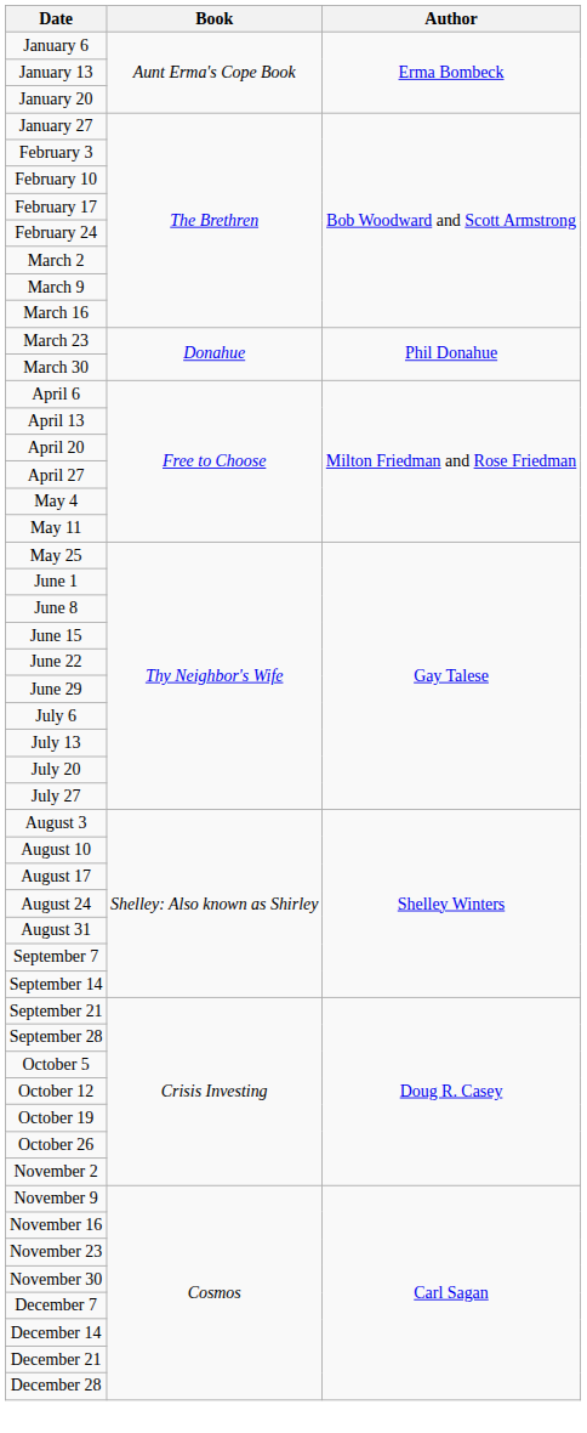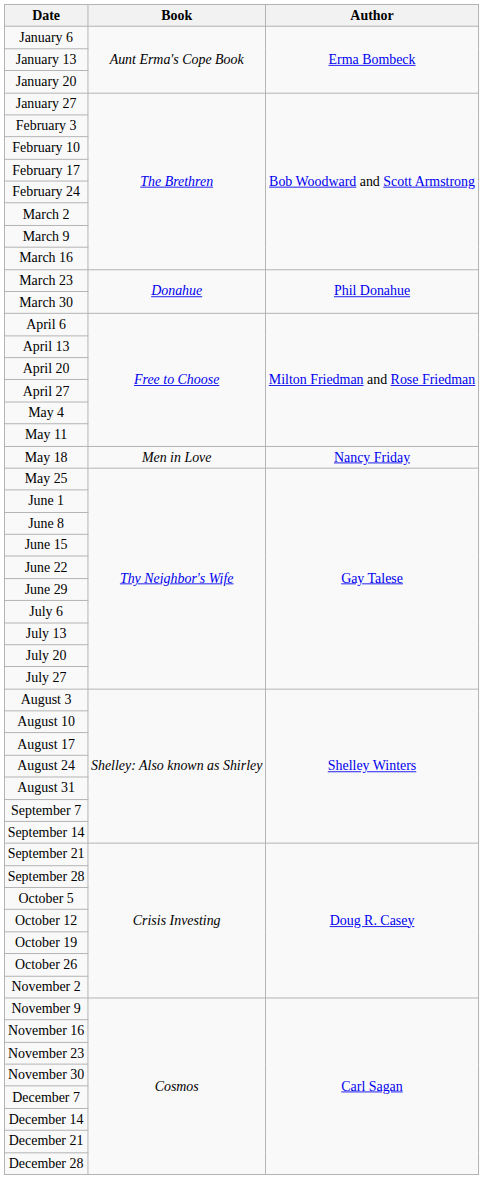 <table class="wikitable sortable" style="text-align: center"Lists of The New York Times nonfiction best sellers>
 <tr>
 <th>Date</th>
 <th>Book</th>
 <th>Author</th>
 </tr>
 <tr>
 <td>January 6</td>
 <td rowspan=3><em>Aunt Erma's Cope Book</em></td>
 <td rowspan=3><a href='#'>Erma Bombeck</a></td>
 </tr>
 <tr>
 <td>January 13</td>
 </tr>
 <tr>
 <td>January 20</td>
 </tr>
 <tr>
 <td>January 27</td>
 <td rowspan=8><em><a href='#'>The Brethren</a></em></td>
 <td rowspan=8><a href='#'>Bob Woodward</a> and <a href='#'>Scott Armstrong</a></td>
 </tr>
 <tr>
 <td>February 3</td>
 </tr>
 <tr>
 <td>February 10</td>
 </tr>
 <tr>
 <td>February 17</td>
 </tr>
 <tr>
 <td>February 24</td>
 </tr>
 <tr>
 <td>March 2</td>
 </tr>
 <tr>
 <td>March 9</td>
 </tr>
 <tr>
 <td>March 16</td>
 </tr>
 <tr>
 <td>March 23</td>
 <td rowspan=2><em><a href='#'>Donahue</a></em></td>
 <td rowspan=2><a href='#'>Phil Donahue</a></td>
 </tr>
 <tr>
 <td>March 30</td>
 </tr>
 <tr>
 <td>April 6</td>
 <td rowspan=6><em><a href='#'>Free to Choose</a></em></td>
 <td rowspan=6><a href='#'>Milton Friedman</a> and <a href='#'>Rose Friedman</a></td>
 </tr>
 <tr>
 <td>April 13</td>
 </tr>
 <tr>
 <td>April 20</td>
 </tr>
 <tr>
 <td>April 27</td>
 </tr>
 <tr>
 <td>May 4</td>
 </tr>
 <tr>
 <td>May 11</td>
+</tr>
+<tr>
+<td>May 18</td>
+<td><em>Men in Love</em></td>
+<td><a href='#'>Nancy Friday</a></td>
 </tr>
 <tr>
 <td>May 25</td>
 <td rowspan=10><em><a href='#'>Thy Neighbor's Wife</a></em></td>
 <td rowspan=10><a href='#'>Gay Talese</a></td>
 </tr>
 <tr>
 <td>June 1</td>
 </tr>
 <tr>
 <td>June 8</td>
 </tr>
 <tr>
 <td>June 15</td>
 </tr>
 <tr>
 <td>June 22</td>
 </tr>
 <tr>
 <td>June 29</td>
 </tr>
 <tr>
 <td>July 6</td>
 </tr>
 <tr>
 <td>July 13</td>
 </tr>
 <tr>
 <td>July 20</td>
 </tr>
 <tr>
 <td>July 27</td>
 </tr>
 <tr>
 <td>August 3</td>
 <td rowspan=7><em>Shelley: Also known as Shirley</em></td>
 <td rowspan=7><a href='#'>Shelley Winters</a></td>
 </tr>
 <tr>
 <td>August 10</td>
 </tr>
 <tr>
 <td>August 17</td>
 </tr>
 <tr>
 <td>August 24</td>
 </tr>
 <tr>
 <td>August 31</td>
 </tr>
 <tr>
 <td>September 7</td>
 </tr>
 <tr>
 <td>September 14</td>
 </tr>
 <tr>
 <td>September 21</td>
 <td rowspan=7><em>Crisis Investing</em></td>
 <td rowspan=7><a href='#'>Doug R. Casey</a></td>
 </tr>
 <tr>
 <td>September 28</td>
 </tr>
 <tr>
 <td>October 5</td>
 </tr>
 <tr>
 <td>October 12</td>
 </tr>
 <tr>
 <td>October 19</td>
 </tr>
 <tr>
 <td>October 26</td>
 </tr>
 <tr>
 <td>November 2</td>
 </tr>
 <tr>
 <td>November 9</td>
 <td rowspan=8><em>Cosmos</em></td>
 <td rowspan=8><a href='#'>Carl Sagan</a></td>
 </tr>
 <tr>
 <td>November 16</td>
 </tr>
 <tr>
 <td>November 23</td>
 </tr>
 <tr>
 <td>November 30</td>
 </tr>
 <tr>
 <td>December 7</td>
 </tr>
 <tr>
 <td>December 14</td>
 </tr>
 <tr>
 <td>December 21</td>
 </tr>
 <tr>
 <td>December 28</td>
 </tr>
 </table>
